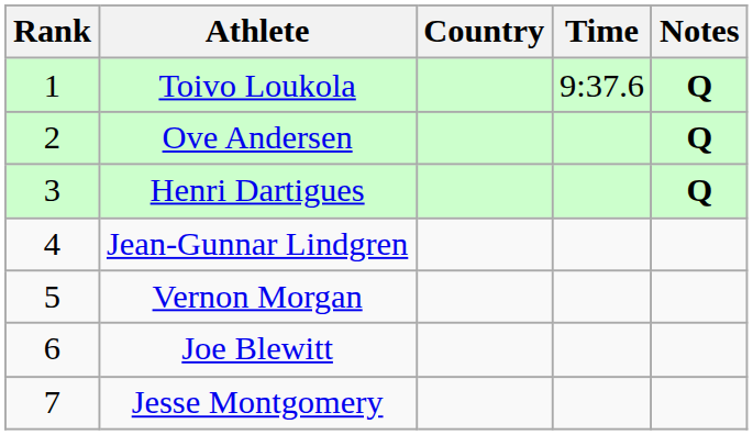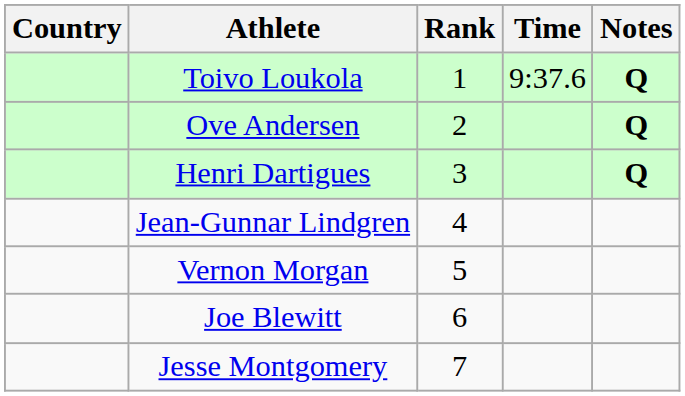 <table class="wikitable sortable" style="text-align:center">
 <tr>
+<th>Country</th>
+<th>Athlete</th>
 <th>Rank</th>
-<th>Athlete</th>
-<th>Country</th>
 <th>Time</th>
 <th>Notes</th>
 </tr>
 <tr bgcolor=ccffcc>
+<td align=left></td>
+<td><a href='#'>Toivo Loukola</a></td>
 <td>1</td>
-<td><a href='#'>Toivo Loukola</a></td>
-<td align=left></td>
 <td>9:37.6</td>
 <td><strong>Q</strong></td>
 </tr>
 <tr bgcolor=ccffcc>
+<td align=left></td>
+<td><a href='#'>Ove Andersen</a></td>
 <td>2</td>
-<td><a href='#'>Ove Andersen</a></td>
-<td align=left></td>
 <td></td>
 <td><strong> Q </strong></td>
 </tr>
 <tr bgcolor=ccffcc>
+<td align=left></td>
+<td><a href='#'>Henri Dartigues</a></td>
 <td>3</td>
-<td><a href='#'>Henri Dartigues</a></td>
-<td align=left></td>
 <td></td>
 <td><strong>Q </strong></td>
 </tr>
 <tr>
+<td align=left></td>
+<td><a href='#'>Jean-Gunnar Lindgren</a></td>
 <td>4</td>
-<td><a href='#'>Jean-Gunnar Lindgren</a></td>
-<td align=left></td>
 <td></td>
 <td><strong> </strong></td>
 </tr>
 <tr>
+<td align=left></td>
+<td><a href='#'>Vernon Morgan</a></td>
 <td>5</td>
-<td><a href='#'>Vernon Morgan</a></td>
-<td align=left></td>
 <td></td>
 <td><strong> </strong></td>
 </tr>
 <tr>
+<td align=left></td>
+<td><a href='#'>Joe Blewitt</a></td>
 <td>6</td>
-<td><a href='#'>Joe Blewitt</a></td>
-<td align=left></td>
 <td></td>
 <td><strong> </strong></td>
 </tr>
 <tr>
+<td align=left></td>
+<td><a href='#'>Jesse Montgomery</a></td>
 <td>7</td>
-<td><a href='#'>Jesse Montgomery</a></td>
-<td align=left></td>
 <td></td>
 <td><strong> </strong></td>
 </tr>
 </table>
